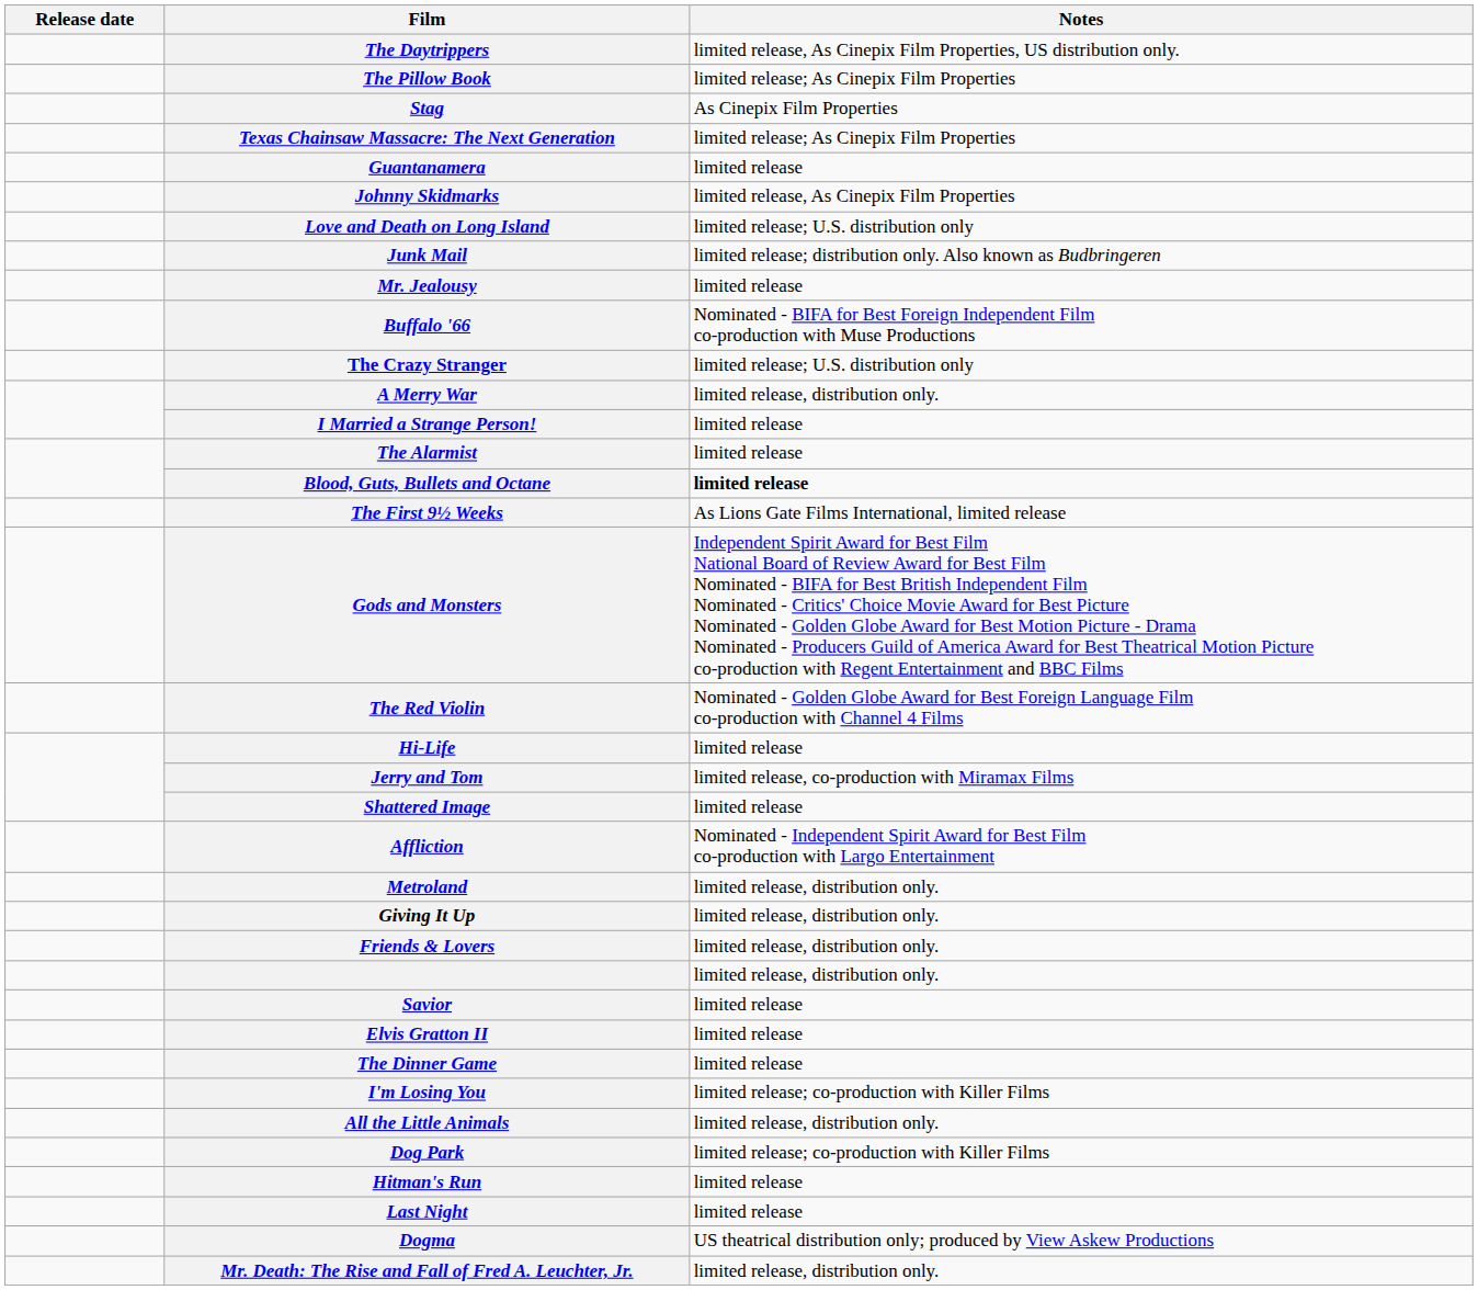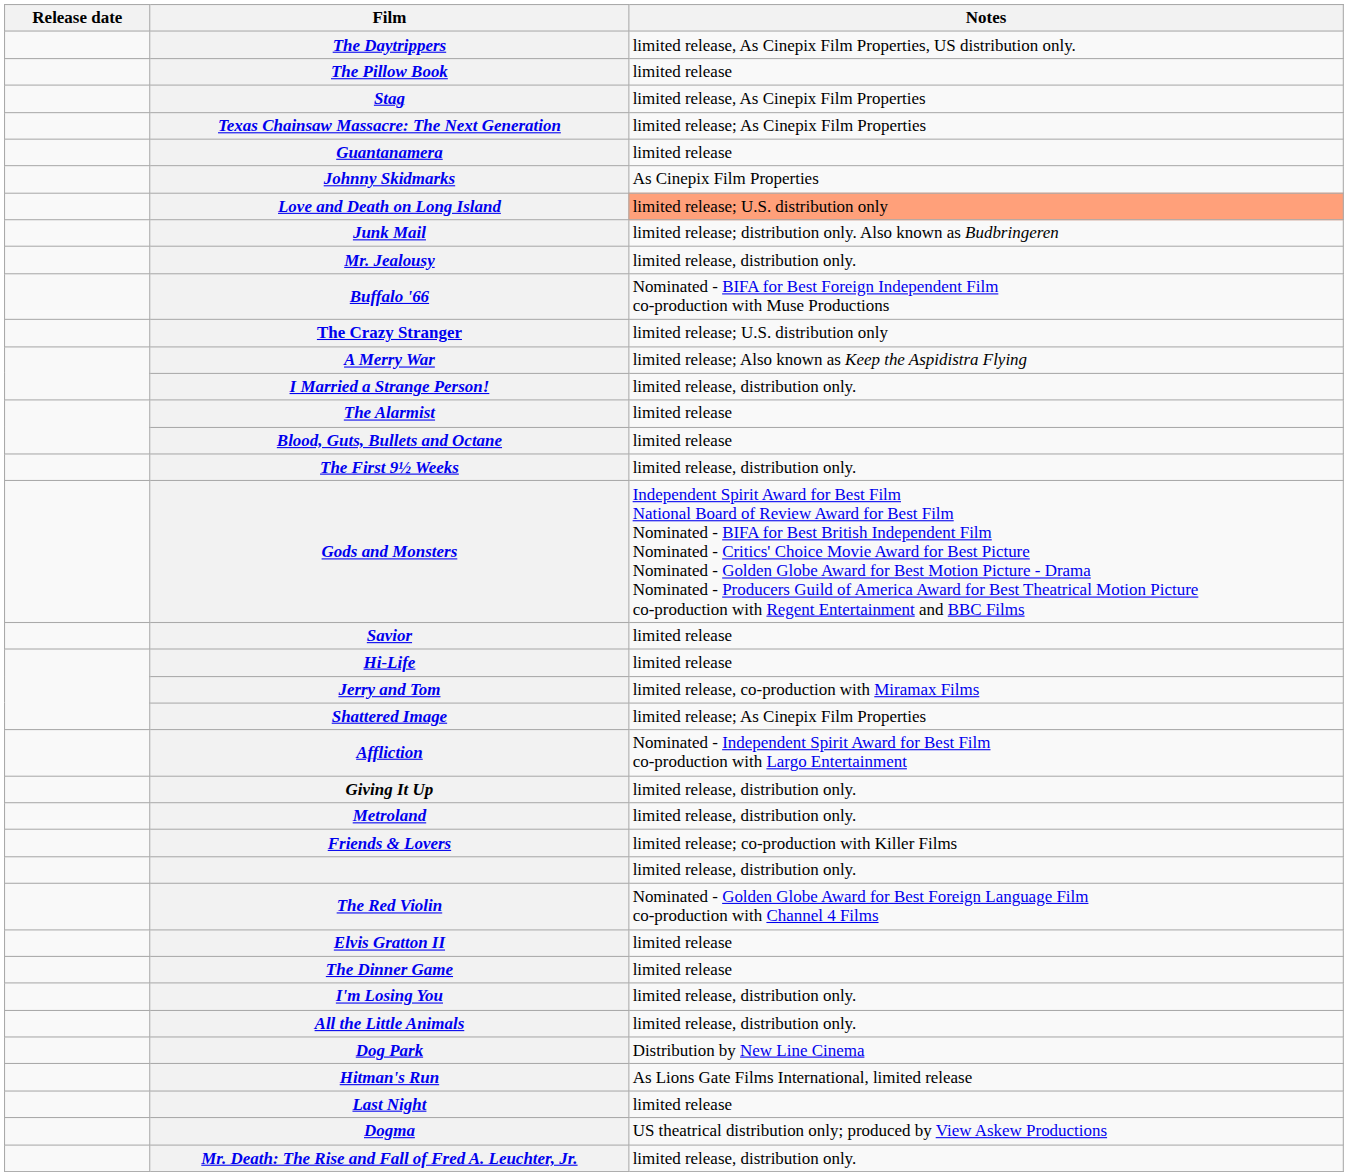 <table class="wikitable sortable" style="width:100%;">
 <tr>
 <th scope="col" style="width:130px;">Release date</th>
 <th>Film</th>
 <th>Notes</th>
 </tr>
 <tr>
 <td></td>
 <th scope="row"><em><a href='#'>The Daytrippers</a></em></th>
 <td>limited release, As Cinepix Film Properties, US distribution only.</td>
 </tr>
 <tr>
 <td></td>
 <th scope="row"><em><a href='#'>The Pillow Book</a></em></th>
-<td>limited release; As Cinepix Film Properties</td>
+<td>limited release</td>
 </tr>
 <tr>
 <td></td>
 <th scope="row"><em><a href='#'>Stag</a></em></th>
-<td>As Cinepix Film Properties</td>
+<td>limited release, As Cinepix Film Properties</td>
 </tr>
 <tr>
 <td></td>
 <th scope="row"><em><a href='#'>Texas Chainsaw Massacre: The Next Generation</a></em></th>
 <td>limited release; As Cinepix Film Properties</td>
 </tr>
 <tr>
 <td></td>
 <th scope="row"><em><a href='#'>Guantanamera</a></em></th>
 <td>limited release</td>
 </tr>
 <tr>
 <td></td>
 <th scope="row"><em><a href='#'>Johnny Skidmarks</a></em></th>
-<td>limited release, As Cinepix Film Properties</td>
+<td>As Cinepix Film Properties</td>
 </tr>
 <tr>
 <td></td>
 <th scope="row"><em><a href='#'>Love and Death on Long Island</a></em></th>
-<td>limited release; U.S. distribution only</td>
+<td style="background: lightsalmon;">limited release; U.S. distribution only</td>
 </tr>
 <tr>
 <td></td>
 <th scope="row"><em><a href='#'>Junk Mail</a></em></th>
 <td>limited release; distribution only. Also known as <em>Budbringeren</em></td>
 </tr>
 <tr>
 <td></td>
 <th scope="row"><em><a href='#'>Mr. Jealousy</a></em></th>
-<td>limited release</td>
+<td>limited release, distribution only.</td>
 </tr>
 <tr>
 <td></td>
 <th scope="row"><em><a href='#'>Buffalo '66</a></em></th>
 <td>Nominated - <a href='#'>BIFA for Best Foreign Independent Film</a> <br> co-production with Muse Productions</td>
 </tr>
 <tr>
 <td></td>
 <th scope="row"><em><a href='#'></em>The Crazy Stranger<em></a></em></th>
 <td>limited release; U.S. distribution only</td>
 </tr>
 <tr>
 <td rowspan="2"></td>
 <th scope="row"><em><a href='#'>A Merry War</a></em></th>
-<td>limited release, distribution only.</td>
+<td>limited release; Also known as <em>Keep the Aspidistra Flying</em></td>
 </tr>
 <tr>
 <th scope="row"><em><a href='#'>I Married a Strange Person!</a></em></th>
-<td>limited release</td>
+<td>limited release, distribution only.</td>
 </tr>
 <tr>
 <td rowspan="2"></td>
 <th scope="row"><em><a href='#'>The Alarmist</a></em></th>
 <td>limited release</td>
 </tr>
 <tr>
 <th scope="row"><em><a href='#'>Blood, Guts, Bullets and Octane</a></em></th>
-<td><strong>limited release</strong></td>
+<td>limited release</td>
 </tr>
 <tr>
 <td></td>
 <th scope="row"><em><a href='#'>The First 9½ Weeks</a></em></th>
-<td>As Lions Gate Films International, limited release</td>
+<td>limited release, distribution only.</td>
 </tr>
 <tr>
 <td></td>
 <th scope="row"><em><a href='#'>Gods and Monsters</a></em></th>
 <td><a href='#'>Independent Spirit Award for Best Film</a> <br> <a href='#'>National Board of Review Award for Best Film</a> <br> Nominated - <a href='#'>BIFA for Best British Independent Film</a> <br> Nominated - <a href='#'>Critics' Choice Movie Award for Best Picture</a> <br> Nominated - <a href='#'>Golden Globe Award for Best Motion Picture - Drama</a> <br> Nominated - <a href='#'>Producers Guild of America Award for Best Theatrical Motion Picture</a> <br> co-production with <a href='#'>Regent Entertainment</a> and <a href='#'>BBC Films</a></td>
 </tr>
 <tr>
 <td></td>
-<th scope="row"><em><a href='#'>The Red Violin</a></em></th>
-<td>Nominated - <a href='#'>Golden Globe Award for Best Foreign Language Film</a> <br> co-production with <a href='#'>Channel 4 Films</a></td>
+<th scope="row"><em><a href='#'>Savior</a></em></th>
+<td>limited release</td>
 </tr>
 <tr>
 <td rowspan="3"></td>
 <th scope="row"><em><a href='#'>Hi-Life</a></em></th>
 <td>limited release</td>
 </tr>
 <tr>
 <th scope="row"><em><a href='#'>Jerry and Tom</a></em></th>
 <td>limited release, co-production with <a href='#'>Miramax Films</a></td>
 </tr>
 <tr>
 <th scope="row"><em><a href='#'>Shattered Image</a></em></th>
-<td>limited release</td>
+<td>limited release; As Cinepix Film Properties</td>
 </tr>
 <tr>
 <td></td>
 <th scope="row"><em><a href='#'>Affliction</a></em></th>
 <td>Nominated - <a href='#'>Independent Spirit Award for Best Film</a> <br> co-production with <a href='#'>Largo Entertainment</a></td>
 </tr>
 <tr>
 <td></td>
+<th scope="row"><em>Giving It Up</em></th>
+<td>limited release, distribution only.</td>
+</tr>
+<tr>
+<td></td>
 <th scope="row"><em><a href='#'>Metroland</a></em></th>
 <td>limited release, distribution only.</td>
 </tr>
 <tr>
 <td></td>
-<th scope="row"><em>Giving It Up</em></th>
-<td>limited release, distribution only.</td>
-</tr>
-<tr>
-<td></td>
 <th scope="row"><em><a href='#'>Friends & Lovers</a></em></th>
-<td>limited release, distribution only.</td>
+<td>limited release; co-production with Killer Films</td>
 </tr>
 <tr>
 <td></td>
 <th scope="row"><em></em></th>
 <td>limited release, distribution only.</td>
 </tr>
 <tr>
 <td></td>
-<th scope="row"><em><a href='#'>Savior</a></em></th>
-<td>limited release</td>
+<th scope="row"><em><a href='#'>The Red Violin</a></em></th>
+<td>Nominated - <a href='#'>Golden Globe Award for Best Foreign Language Film</a> <br> co-production with <a href='#'>Channel 4 Films</a></td>
 </tr>
 <tr>
 <td></td>
 <th scope="row"><em><a href='#'>Elvis Gratton II</a></em></th>
 <td>limited release</td>
 </tr>
 <tr>
 <td></td>
 <th scope="row"><em><a href='#'>The Dinner Game</a></em></th>
 <td>limited release</td>
 </tr>
 <tr>
 <td></td>
 <th scope="row"><em><a href='#'>I'm Losing You</a></em></th>
-<td>limited release; co-production with Killer Films</td>
+<td>limited release, distribution only.</td>
 </tr>
 <tr>
 <td></td>
 <th scope="row"><em><a href='#'>All the Little Animals</a></em></th>
 <td>limited release, distribution only.</td>
 </tr>
 <tr>
 <td></td>
 <th scope="row"><em><a href='#'>Dog Park</a></em></th>
-<td>limited release; co-production with Killer Films</td>
+<td>Distribution by <a href='#'>New Line Cinema</a></td>
 </tr>
 <tr>
 <td></td>
 <th scope="row"><em><a href='#'>Hitman's Run</a></em></th>
-<td>limited release</td>
+<td>As Lions Gate Films International, limited release</td>
 </tr>
 <tr>
 <td></td>
 <th scope="row"><em><a href='#'>Last Night</a></em></th>
 <td>limited release</td>
 </tr>
 <tr>
 <td></td>
 <th scope="row"><em><a href='#'>Dogma</a></em></th>
 <td>US theatrical distribution only; produced by <a href='#'>View Askew Productions</a></td>
 </tr>
 <tr>
 <td></td>
 <th scope="row"><em><a href='#'>Mr. Death: The Rise and Fall of Fred A. Leuchter, Jr.</a></em></th>
 <td>limited release, distribution only.</td>
 </tr>
 </table>
